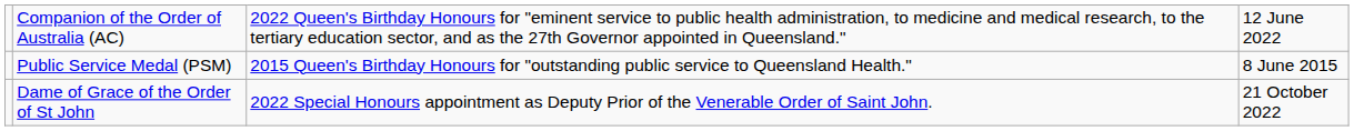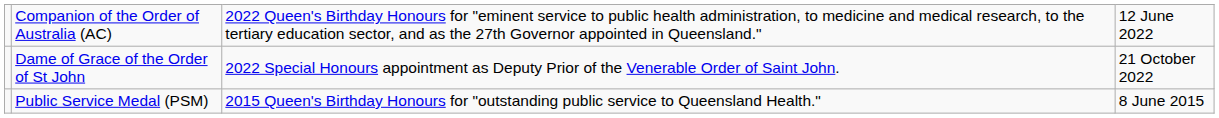 <table class="wikitable">
 <tr>
 <td></td>
 <td><a href='#'>Companion of the Order of Australia</a> (AC)</td>
 <td><a href='#'>2022 Queen's Birthday Honours</a> for "eminent service to public health administration, to medicine and medical research, to the tertiary education sector, and as the 27th Governor appointed in Queensland."</td>
 <td>12 June 2022</td>
 </tr>
 <tr>
 <td></td>
+<td><a href='#'>Dame of Grace of the Order of St John</a></td>
+<td><a href='#'>2022 Special Honours</a> appointment as Deputy Prior of the <a href='#'>Venerable Order of Saint John</a>.</td>
+<td>21 October 2022</td>
+</tr>
+<tr>
+<td></td>
 <td><a href='#'>Public Service Medal</a> (PSM)</td>
 <td><a href='#'>2015 Queen's Birthday Honours</a> for "outstanding public service to Queensland Health."</td>
 <td>8 June 2015</td>
 </tr>
-<tr>
-<td></td>
-<td><a href='#'>Dame of Grace of the Order of St John</a></td>
-<td><a href='#'>2022 Special Honours</a> appointment as Deputy Prior of the <a href='#'>Venerable Order of Saint John</a>.</td>
-<td>21 October 2022</td>
-</tr>
 </table>
